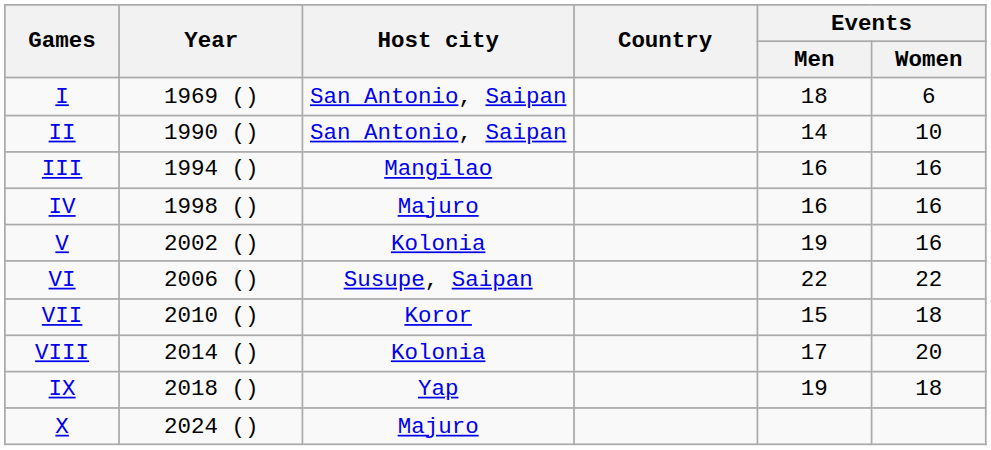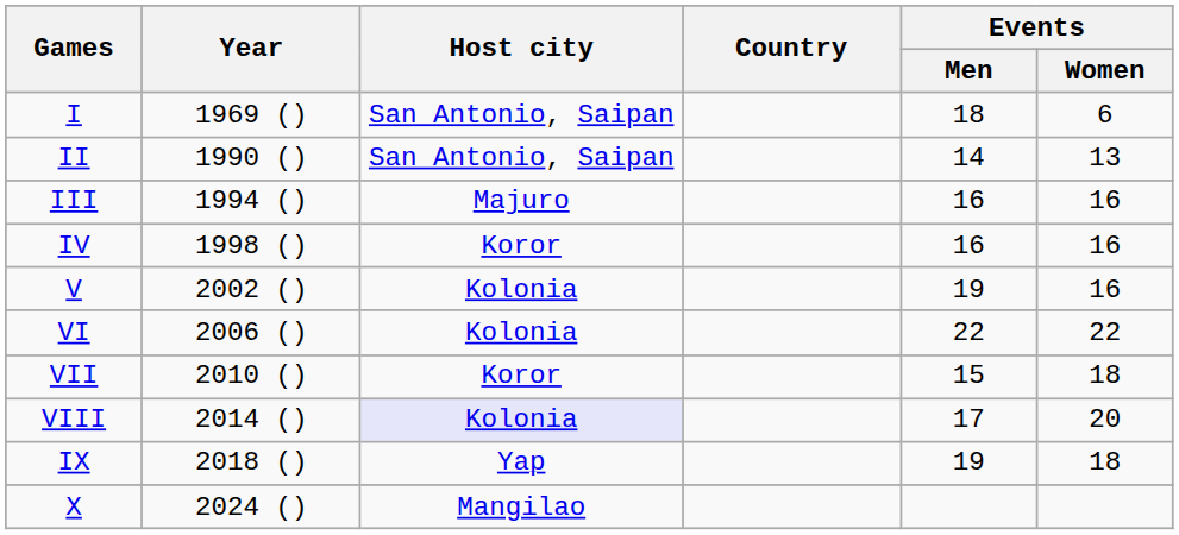 <table class=wikitable style="text-align:center">
 <tr>
 <th rowspan="2" width=60>Games</th>
 <th rowspan="2" width=100>Year</th>
 <th rowspan="2" width=150>Host city</th>
 <th rowspan="2" width=100>Country</th>
 <th colspan="2">Events</th>
 </tr>
 <tr>
 <th width=60>Men</th>
 <th width=60>Women</th>
 </tr>
 <tr>
 <td><a href='#'>I</a></td>
 <td>1969 ()</td>
 <td><a href='#'>San Antonio</a>, <a href='#'>Saipan</a></td>
 <td align=left></td>
 <td>18</td>
 <td>6</td>
 </tr>
 <tr>
 <td><a href='#'>II</a></td>
 <td>1990 ()</td>
 <td><a href='#'>San Antonio</a>, <a href='#'>Saipan</a></td>
 <td align=left></td>
 <td>14</td>
-<td>10</td>
+<td>13</td>
 </tr>
 <tr>
 <td><a href='#'>III</a></td>
 <td>1994 ()</td>
-<td><a href='#'>Mangilao</a></td>
+<td><a href='#'>Majuro</a></td>
 <td align=left></td>
 <td>16</td>
 <td>16</td>
 </tr>
 <tr>
 <td><a href='#'>IV</a></td>
 <td>1998 ()</td>
-<td><a href='#'>Majuro</a></td>
+<td><a href='#'>Koror</a></td>
 <td align=left></td>
 <td>16</td>
 <td>16</td>
 </tr>
 <tr>
 <td><a href='#'>V</a></td>
 <td>2002 ()</td>
 <td><a href='#'>Kolonia</a></td>
 <td align=left></td>
 <td>19</td>
 <td>16</td>
 </tr>
 <tr>
 <td><a href='#'>VI</a></td>
 <td>2006 ()</td>
-<td><a href='#'>Susupe</a>, <a href='#'>Saipan</a></td>
+<td><a href='#'>Kolonia</a></td>
 <td align=left></td>
 <td>22</td>
 <td>22</td>
 </tr>
 <tr>
 <td><a href='#'>VII</a></td>
 <td>2010 ()</td>
 <td><a href='#'>Koror</a></td>
 <td align=left></td>
 <td>15</td>
 <td>18</td>
 </tr>
 <tr>
 <td><a href='#'>VIII</a></td>
 <td>2014 ()</td>
-<td><a href='#'>Kolonia</a></td>
+<td style="background: lavender;"><a href='#'>Kolonia</a></td>
 <td align=left></td>
 <td>17</td>
 <td>20</td>
 </tr>
 <tr>
 <td><a href='#'>IX</a></td>
 <td>2018 ()</td>
 <td><a href='#'>Yap</a></td>
 <td align=left></td>
 <td>19</td>
 <td>18</td>
 </tr>
 <tr>
 <td><a href='#'>X</a></td>
 <td>2024 ()</td>
-<td><a href='#'>Majuro</a></td>
+<td><a href='#'>Mangilao</a></td>
 <td align=left></td>
 <td></td>
 <td></td>
 </tr>
 </table>
